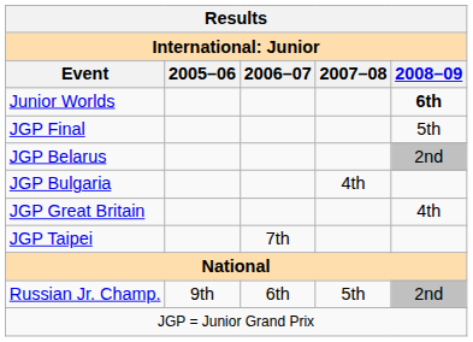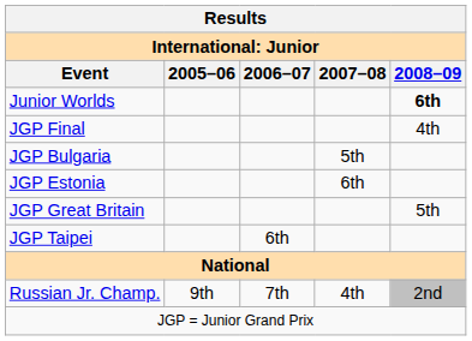 <table class="wikitable" style="text-align:center">
 <tr>
 <th colspan=5 align=center><strong>Results</strong></th>
 </tr>
 <tr>
 <th style="background-color: #ffdead; " colspan=5 align=center><strong>International: Junior</strong></th>
 </tr>
 <tr>
 <th>Event</th>
 <th>2005–06</th>
 <th>2006–07</th>
 <th>2007–08</th>
 <th><a href='#'>2008–09</a></th>
 </tr>
 <tr>
 <td align=left><a href='#'>Junior Worlds</a></td>
 <td></td>
 <td></td>
 <td></td>
 <td><strong>6th</strong></td>
 </tr>
 <tr>
 <td align=left><a href='#'>JGP Final</a></td>
 <td></td>
 <td></td>
 <td></td>
-<td>5th</td>
-</tr>
-<tr>
-<td align=left><a href='#'>JGP Belarus</a></td>
-<td></td>
-<td></td>
-<td></td>
-<td bgcolor=silver>2nd</td>
+<td>4th</td>
 </tr>
 <tr>
 <td align=left><a href='#'>JGP Bulgaria</a></td>
 <td></td>
 <td></td>
-<td>4th</td>
+<td>5th</td>
+<td></td>
+</tr>
+<tr>
+<td align=left><a href='#'>JGP Estonia</a></td>
+<td></td>
+<td></td>
+<td>6th</td>
 <td></td>
 </tr>
 <tr>
 <td align=left><a href='#'>JGP Great Britain</a></td>
 <td></td>
 <td></td>
 <td></td>
-<td>4th</td>
+<td>5th</td>
 </tr>
 <tr>
 <td align=left><a href='#'>JGP Taipei</a></td>
 <td></td>
-<td>7th</td>
+<td>6th</td>
 <td></td>
 <td></td>
 </tr>
 <tr>
 <th style="background-color: #ffdead; " colspan=5 align=center><strong>National</strong></th>
 </tr>
 <tr>
 <td align=left><a href='#'>Russian Jr. Champ.</a></td>
 <td>9th</td>
-<td>6th</td>
-<td>5th</td>
+<td>7th</td>
+<td>4th</td>
 <td bgcolor=silver>2nd</td>
 </tr>
 <tr>
 <td colspan=5 align=center><small> JGP = Junior Grand Prix </small></td>
 </tr>
 </table>
